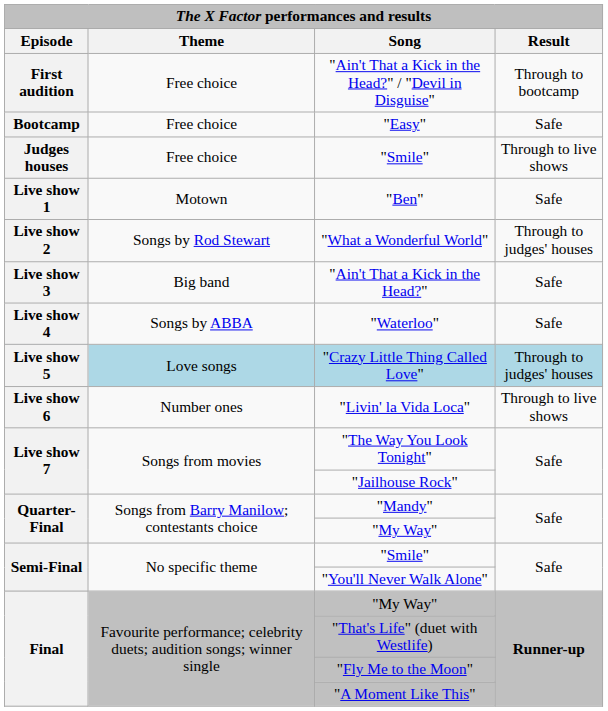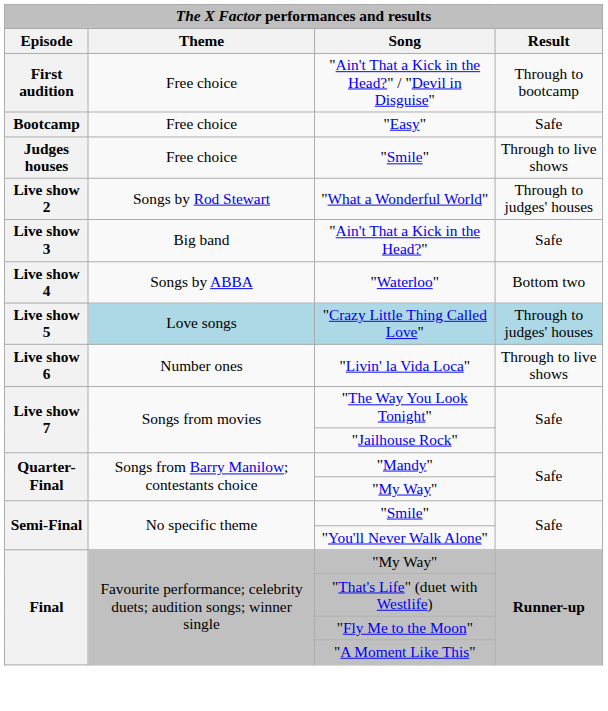 <table class="wikitable collapsible collapsed" style="width:100%; margin:1em auto 1em auto; text-align:center;">
 <tr>
 <th colspan="4" style="background:#BFBFBF;"><em>The X Factor</em> performances and results</th>
 </tr>
 <tr>
 <th scope="col">Episode</th>
 <th scope="col">Theme</th>
 <th scope="col">Song</th>
 <th scope="col">Result</th>
 </tr>
 <tr>
 <th>First audition</th>
 <td>Free choice</td>
 <td>"<a href='#'>Ain't That a Kick in the Head?</a>" / "<a href='#'>Devil in Disguise</a>"</td>
 <td>Through to bootcamp</td>
 </tr>
 <tr>
 <th>Bootcamp</th>
 <td>Free choice</td>
 <td>"<a href='#'>Easy</a>"</td>
 <td>Safe</td>
 </tr>
 <tr>
 <th>Judges houses</th>
 <td>Free choice</td>
 <td>"<a href='#'>Smile</a>"</td>
 <td>Through to live shows</td>
 </tr>
 <tr>
-<th>Live show 1</th>
-<td>Motown</td>
-<td>"<a href='#'>Ben</a>"</td>
-<td>Safe</td>
-</tr>
-<tr>
 <th>Live show 2</th>
 <td>Songs by <a href='#'>Rod Stewart</a></td>
 <td>"<a href='#'>What a Wonderful World</a>"</td>
 <td>Through to judges' houses</td>
 </tr>
 <tr>
 <th>Live show 3</th>
 <td>Big band</td>
 <td>"<a href='#'>Ain't That a Kick in the Head?</a>"</td>
 <td>Safe</td>
 </tr>
 <tr>
 <th>Live show 4</th>
 <td>Songs by <a href='#'>ABBA</a></td>
 <td>"<a href='#'>Waterloo</a>"</td>
-<td>Safe</td>
+<td>Bottom two</td>
 </tr>
 <tr style="background:lightblue">
 <th>Live show 5</th>
 <td>Love songs</td>
 <td>"<a href='#'>Crazy Little Thing Called Love</a>"</td>
 <td>Through to judges' houses</td>
 </tr>
 <tr>
 <th>Live show 6</th>
 <td>Number ones</td>
 <td>"<a href='#'>Livin' la Vida Loca</a>"</td>
 <td>Through to live shows</td>
 </tr>
 <tr>
 <th rowspan=2>Live show 7</th>
 <td rowspan=2>Songs from movies</td>
 <td>"<a href='#'>The Way You Look Tonight</a>"</td>
 <td rowspan=2>Safe</td>
 </tr>
 <tr>
 <td>"<a href='#'>Jailhouse Rock</a>"</td>
 </tr>
 <tr>
 <th rowspan=2>Quarter-Final</th>
 <td rowspan=2>Songs from <a href='#'>Barry Manilow</a>; contestants choice</td>
 <td>"<a href='#'>Mandy</a>"</td>
 <td rowspan=2>Safe</td>
 </tr>
 <tr>
 <td>"<a href='#'>My Way</a>"</td>
 </tr>
 <tr>
 <th rowspan=2>Semi-Final</th>
 <td rowspan=2>No specific theme</td>
 <td>"<a href='#'>Smile</a>"</td>
 <td rowspan=2>Safe</td>
 </tr>
 <tr>
 <td>"<a href='#'>You'll Never Walk Alone</a>"</td>
 </tr>
 <tr style="background:silver">
 <th rowspan=4>Final</th>
 <td rowspan=4>Favourite performance; celebrity duets; audition songs; winner single</td>
 <td>"My Way"</td>
 <td rowspan=4><strong>Runner-up</strong></td>
 </tr>
 <tr style="background:silver">
 <td>"<a href='#'>That's Life</a>" (duet with <a href='#'>Westlife</a>)</td>
 </tr>
 <tr style="background:silver">
 <td>"<a href='#'>Fly Me to the Moon</a>"</td>
 </tr>
 <tr style="background:silver">
 <td>"<a href='#'>A Moment Like This</a>"</td>
 </tr>
 </table>
